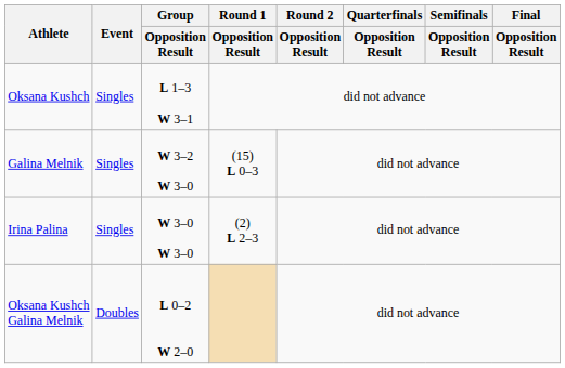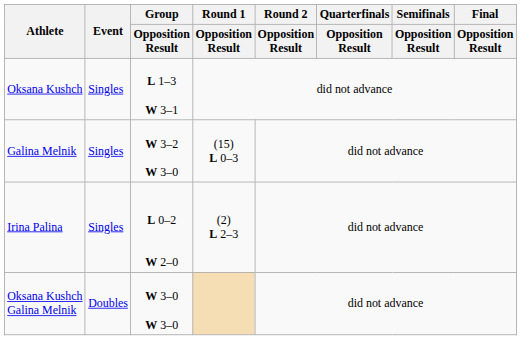 <table class="wikitable" style="font-size:90%">
 <tr>
 <th rowspan="2">Athlete</th>
 <th rowspan="2">Event</th>
 <th>Group</th>
 <th>Round 1</th>
 <th>Round 2</th>
 <th>Quarterfinals</th>
 <th>Semifinals</th>
 <th>Final</th>
 </tr>
 <tr>
 <th>Opposition<br>Result</th>
 <th>Opposition<br>Result</th>
 <th>Opposition<br>Result</th>
 <th>Opposition<br>Result</th>
 <th>Opposition<br>Result</th>
 <th>Opposition<br>Result</th>
 </tr>
 <tr>
 <td><a href='#'>Oksana Kushch</a></td>
 <td><a href='#'>Singles</a></td>
 <td align=center><br><strong>L</strong> 1–3<br><br><strong>W</strong> 3–1</td>
 <td align=center colspan="5">did not advance</td>
 </tr>
 <tr>
 <td><a href='#'>Galina Melnik</a></td>
 <td><a href='#'>Singles</a></td>
 <td align=center><br><strong>W</strong> 3–2<br><br><strong>W</strong> 3–0</td>
 <td align=center> (15)<br><strong>L</strong> 0–3</td>
 <td align=center colspan="4">did not advance</td>
 </tr>
 <tr>
 <td><a href='#'>Irina Palina</a></td>
 <td><a href='#'>Singles</a></td>
-<td align=center><br><strong>W</strong> 3–0<br><br><strong>W</strong> 3–0</td>
+<td align=center><br><br><strong>L</strong> 0–2<br><br><br><strong>W</strong> 2–0</td>
 <td align=center> (2)<br><strong>L</strong> 2–3</td>
 <td align=center colspan="4">did not advance</td>
 </tr>
 <tr>
 <td><a href='#'>Oksana Kushch</a><br><a href='#'>Galina Melnik</a></td>
 <td><a href='#'>Doubles</a></td>
-<td align=center><br><br><strong>L</strong> 0–2<br><br><br><strong>W</strong> 2–0</td>
+<td align=center><br><strong>W</strong> 3–0<br><br><strong>W</strong> 3–0</td>
 <td colspan=1 bgcolor="wheat"></td>
 <td align=center colspan="5">did not advance</td>
 </tr>
 </table>
